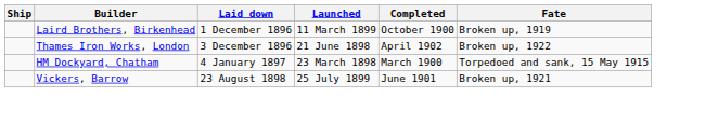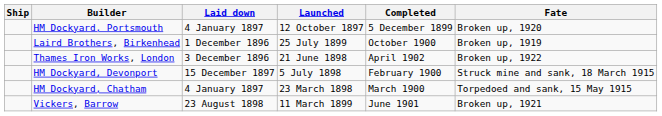 <table class="wikitable plainrowheaders">
 <tr>
 <th scope="col">Ship</th>
 <th scope="col">Builder</th>
 <th scope="col"><a href='#'>Laid down</a></th>
 <th scope="col"><a href='#'>Launched</a></th>
 <th scope="col">Completed</th>
 <th scope="col">Fate</th>
 </tr>
 <tr>
 <td scope="row"></td>
+<td><a href='#'>HM Dockyard, Portsmouth</a></td>
+<td>4 January 1897</td>
+<td>12 October 1897</td>
+<td>5 December 1899</td>
+<td>Broken up, 1920</td>
+</tr>
+<tr>
+<td scope="row"></td>
 <td><a href='#'>Laird Brothers</a>, <a href='#'>Birkenhead</a></td>
 <td>1 December 1896</td>
-<td>11 March 1899</td>
+<td>25 July 1899</td>
 <td>October 1900</td>
 <td>Broken up, 1919</td>
 </tr>
 <tr>
 <td scope="row"></td>
 <td><a href='#'>Thames Iron Works</a>, <a href='#'>London</a></td>
 <td>3 December 1896</td>
 <td>21 June 1898</td>
 <td>April 1902</td>
 <td>Broken up, 1922</td>
 </tr>
 <tr>
 <td scope="row"></td>
+<td><a href='#'>HM Dockyard, Devonport</a></td>
+<td>15 December 1897</td>
+<td>5 July 1898</td>
+<td>February 1900</td>
+<td>Struck mine and sank, 18 March 1915</td>
+</tr>
+<tr>
+<td scope="row"></td>
 <td><a href='#'>HM Dockyard, Chatham</a></td>
 <td>4 January 1897</td>
 <td>23 March 1898</td>
 <td>March 1900</td>
 <td>Torpedoed and sank, 15 May 1915</td>
 </tr>
 <tr>
 <td scope="row"></td>
 <td><a href='#'>Vickers</a>, <a href='#'>Barrow</a></td>
 <td>23 August 1898</td>
-<td>25 July 1899</td>
+<td>11 March 1899</td>
 <td>June 1901</td>
 <td>Broken up, 1921</td>
 </tr>
 </table>
